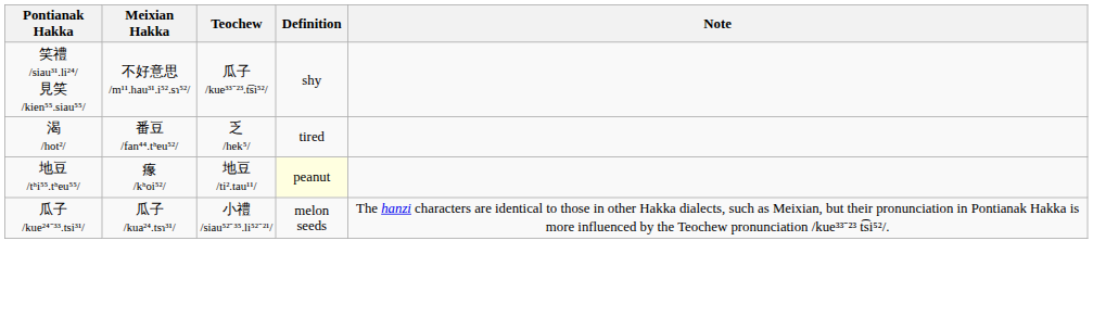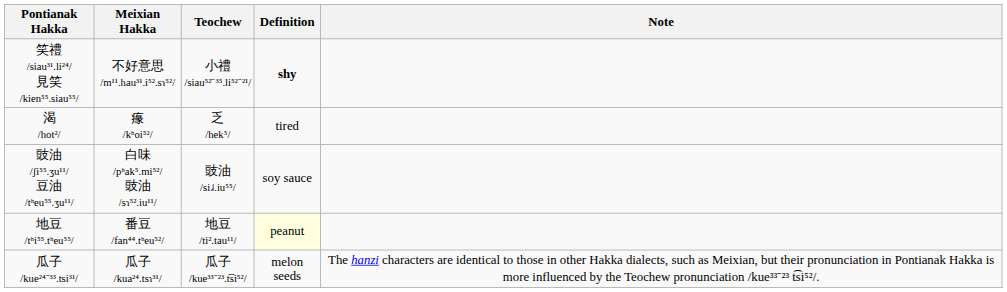 <table class="wikitable">
 <tr>
 <th>Pontianak Hakka</th>
 <th>Meixian Hakka</th>
 <th>Teochew</th>
 <th>Definition</th>
 <th>Note</th>
 </tr>
 <tr align="center">
 <td>笑禮<br><small>/siau³¹.li²⁴/</small><br>見笑<br><small>/kien⁵⁵.siau⁵⁵/</small></td>
 <td>不好意思<br><small>/m¹¹.hau³¹.i⁵².sɿ⁵²/</small></td>
-<td>瓜子<br><small>/kue³³⁻²³.t͡si⁵²/</small></td>
-<td>shy</td>
+<td>小禮<br><small>/siau⁵²⁻³⁵.li⁵²⁻²¹/</small></td>
+<td><strong>shy</strong></td>
 <td></td>
 </tr>
 <tr align="center">
 <td>渴<br><small>/hot²/</small></td>
-<td>番豆<br><small>/fan⁴⁴.tʰeu⁵²/</small></td>
+<td>𤸁<br><small>/kʰoi⁵²/</small></td>
 <td>乏<br><small>/hek⁵/</small></td>
 <td>tired</td>
 <td></td>
 </tr>
 <tr align="center">
+<td>豉油<br><small>/ʃi⁵⁵.ʒu¹¹/</small><br>豆油<br><small>/tʰeu⁵⁵.ʒu¹¹/</small></td>
+<td>白味<br><small>/pʰak⁵.mi⁵²/</small><br>豉油<br><small>/sɿ⁵².iu¹¹/</small></td>
+<td>豉油<br><small>/si˩˨.iu⁵⁵/</small></td>
+<td>soy sauce</td>
+<td></td>
+</tr>
+<tr align="center">
 <td>地豆<br><small>/tʰi⁵⁵.tʰeu⁵⁵/</small></td>
-<td>𤸁<br><small>/kʰoi⁵²/</small></td>
+<td>番豆<br><small>/fan⁴⁴.tʰeu⁵²/</small></td>
 <td>地豆<br><small>/ti².tau¹¹/</small></td>
 <td style="background: lightyellow;">peanut</td>
 <td></td>
 </tr>
 <tr align="center">
 <td>瓜子<br><small>/kue²⁴⁻³³.tsi³¹/</small></td>
 <td>瓜子<br><small>/kua²⁴.tsɿ³¹/</small></td>
-<td>小禮<br><small>/siau⁵²⁻³⁵.li⁵²⁻²¹/</small></td>
+<td>瓜子<br><small>/kue³³⁻²³.t͡si⁵²/</small></td>
 <td>melon seeds</td>
 <td>The <em><a href='#'>hanzi</a></em> characters are identical to those in other Hakka dialects, such as Meixian, but their pronunciation in Pontianak Hakka is more influenced by the Teochew pronunciation /kue³³⁻²³ t͡si⁵²/.</td>
 </tr>
 </table>
